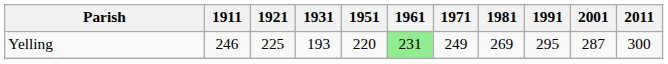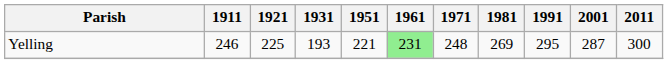 <table class="wikitable" style="text-align: center; font-size: 9pt">
 <tr>
 <th width="150">Parish<br></th>
 <th width="30">1911<br></th>
 <th width="30">1921<br></th>
 <th width="30">1931<br></th>
 <th width="30">1951<br></th>
 <th width="30">1961<br></th>
 <th width="30">1971<br></th>
 <th width="30">1981<br></th>
 <th width="30">1991<br></th>
 <th width="30">2001<br></th>
 <th width="30">2011 <br></th>
 </tr>
 <tr>
 <td align=left>Yelling</td>
 <td align="center">246</td>
 <td align="center">225</td>
 <td align="center">193</td>
-<td align="center">220</td>
+<td align="center">221</td>
 <td align="center" style="background: lightgreen;">231</td>
-<td align="center">249</td>
+<td align="center">248</td>
 <td align="center">269</td>
 <td align="center">295</td>
 <td align="center">287</td>
 <td align="center">300</td>
 </tr>
 <tr>
 </tr>
 </table>
